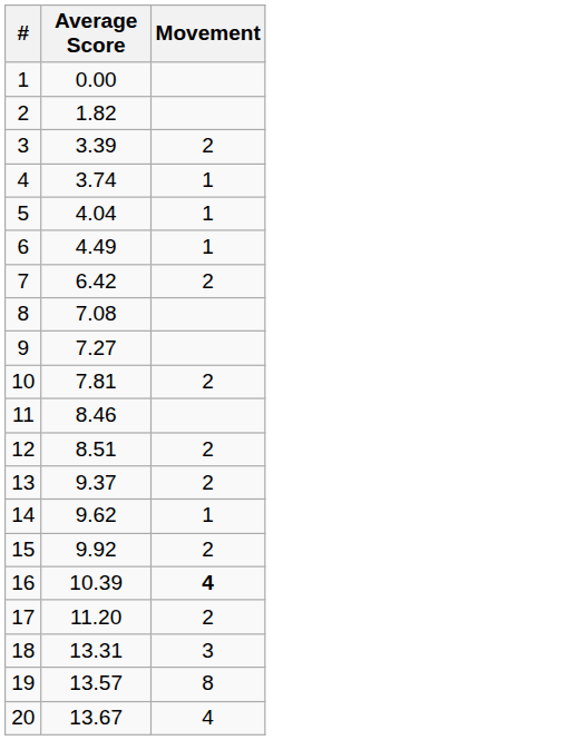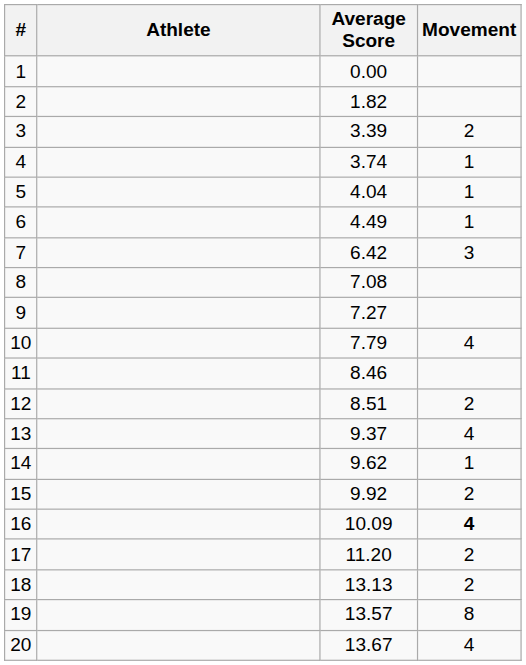 <table class=wikitable style=text-align:center>
 <tr>
 <th width="20">#</th>
+<th width="230">Athlete</th>
 <th width="75">Average Score</th>
 <th width="15">Movement</th>
 </tr>
 <tr>
 <td>1</td>
+<td align="left"> </td>
 <td>0.00</td>
 <td></td>
 </tr>
 <tr>
 <td>2</td>
+<td align="left"></td>
 <td>1.82</td>
 <td></td>
 </tr>
 <tr>
 <td>3</td>
+<td align="left"></td>
 <td>3.39</td>
 <td> 2</td>
 </tr>
 <tr>
 <td>4</td>
+<td align="left"></td>
 <td>3.74</td>
 <td> 1</td>
 </tr>
 <tr>
 <td>5</td>
+<td align="left"></td>
 <td>4.04</td>
 <td> 1</td>
 </tr>
 <tr>
 <td>6</td>
+<td align="left"></td>
 <td>4.49</td>
 <td> 1</td>
 </tr>
 <tr>
 <td>7</td>
+<td align="left"></td>
 <td>6.42</td>
-<td> 2</td>
+<td> 3</td>
 </tr>
 <tr>
 <td>8</td>
+<td align="left"></td>
 <td>7.08</td>
 <td></td>
 </tr>
 <tr>
 <td>9</td>
+<td align="left"></td>
 <td>7.27</td>
 <td></td>
 </tr>
 <tr>
 <td>10</td>
-<td>7.81</td>
-<td> 2</td>
+<td align="left"></td>
+<td>7.79</td>
+<td> 4</td>
 </tr>
 <tr>
 <td>11</td>
+<td align="left"></td>
 <td>8.46</td>
 <td></td>
 </tr>
 <tr>
 <td>12</td>
+<td align="left"></td>
 <td>8.51</td>
 <td> 2</td>
 </tr>
 <tr>
 <td>13</td>
+<td align="left"></td>
 <td>9.37</td>
-<td> 2</td>
+<td> 4</td>
 </tr>
 <tr>
 <td>14</td>
+<td align="left"></td>
 <td>9.62</td>
 <td> 1</td>
 </tr>
 <tr>
 <td>15</td>
+<td align="left"></td>
 <td>9.92</td>
 <td> 2</td>
 </tr>
 <tr>
 <td>16</td>
-<td>10.39</td>
+<td align="left"></td>
+<td>10.09</td>
 <td><strong> 4</strong></td>
 </tr>
 <tr>
 <td>17</td>
+<td align="left"></td>
 <td>11.20</td>
 <td> 2</td>
 </tr>
 <tr>
 <td>18</td>
-<td>13.31</td>
-<td> 3</td>
+<td align="left"></td>
+<td>13.13</td>
+<td> 2</td>
 </tr>
 <tr>
 <td>19</td>
+<td align="left"></td>
 <td>13.57</td>
 <td> 8</td>
 </tr>
 <tr>
 <td>20</td>
+<td align="left"></td>
 <td>13.67</td>
 <td> 4</td>
 </tr>
 </table>
